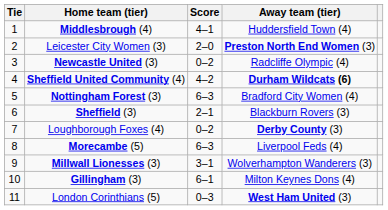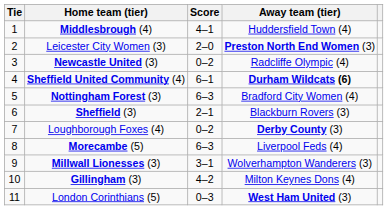 <table class="wikitable" style="text-align:center; font-size:85%">
 <tr>
 <th>Tie</th>
 <th>Home team (tier)</th>
 <th>Score</th>
 <th>Away team (tier)</th>
 <th></th>
 </tr>
 <tr>
 <td>1</td>
 <td><strong><a href='#'>Middlesbrough</a></strong> (4)</td>
 <td>4–1</td>
 <td><a href='#'>Huddersfield Town</a> (4)</td>
 <td></td>
 </tr>
 <tr>
 <td>2</td>
 <td><a href='#'>Leicester City Women</a> (3)</td>
 <td>2–0</td>
 <td><strong><a href='#'>Preston North End Women</a></strong> (3)</td>
 <td></td>
 </tr>
 <tr>
 <td>3</td>
 <td><strong><a href='#'>Newcastle United</a></strong> (3)</td>
 <td>0–2</td>
 <td><a href='#'>Radcliffe Olympic</a> (4)</td>
 <td></td>
 </tr>
 <tr>
 <td>4</td>
 <td><strong><a href='#'>Sheffield United Community</a></strong> (4)</td>
-<td>4–2</td>
+<td>6–1</td>
 <td><strong><a href='#'>Durham Wildcats</a> (6)</strong></td>
 <td></td>
 </tr>
 <tr>
 <td>5</td>
 <td><strong><a href='#'>Nottingham Forest</a></strong> (3)</td>
 <td>6–3</td>
 <td><a href='#'>Bradford City Women</a> (4)</td>
 <td></td>
 </tr>
 <tr>
 <td>6</td>
 <td><strong><a href='#'>Sheffield</a></strong> (3)</td>
 <td>2–1</td>
 <td><a href='#'>Blackburn Rovers</a> (3)</td>
 <td></td>
 </tr>
 <tr>
 <td>7</td>
 <td><a href='#'>Loughborough Foxes</a> (4)</td>
 <td>0–2</td>
 <td><strong><a href='#'>Derby County</a></strong> (3)</td>
 <td></td>
 </tr>
 <tr>
 <td>8</td>
 <td><strong><a href='#'>Morecambe</a></strong> (5)</td>
 <td>6–3</td>
 <td><a href='#'>Liverpool Feds</a> (4)</td>
 <td></td>
 </tr>
 <tr>
 <td>9</td>
 <td><strong><a href='#'>Millwall Lionesses</a></strong> (3)</td>
 <td>3–1</td>
 <td><a href='#'>Wolverhampton Wanderers</a> (3)</td>
 <td></td>
 </tr>
 <tr>
 <td>10</td>
 <td><strong><a href='#'>Gillingham</a></strong> (3)</td>
-<td>6–1</td>
+<td>4–2</td>
 <td><a href='#'>Milton Keynes Dons</a> (4)</td>
 <td></td>
 </tr>
 <tr>
 <td>11</td>
 <td><a href='#'>London Corinthians</a> (5)</td>
 <td>0–3</td>
 <td><strong><a href='#'>West Ham United</a></strong> (3)</td>
 <td></td>
 </tr>
 </table>
